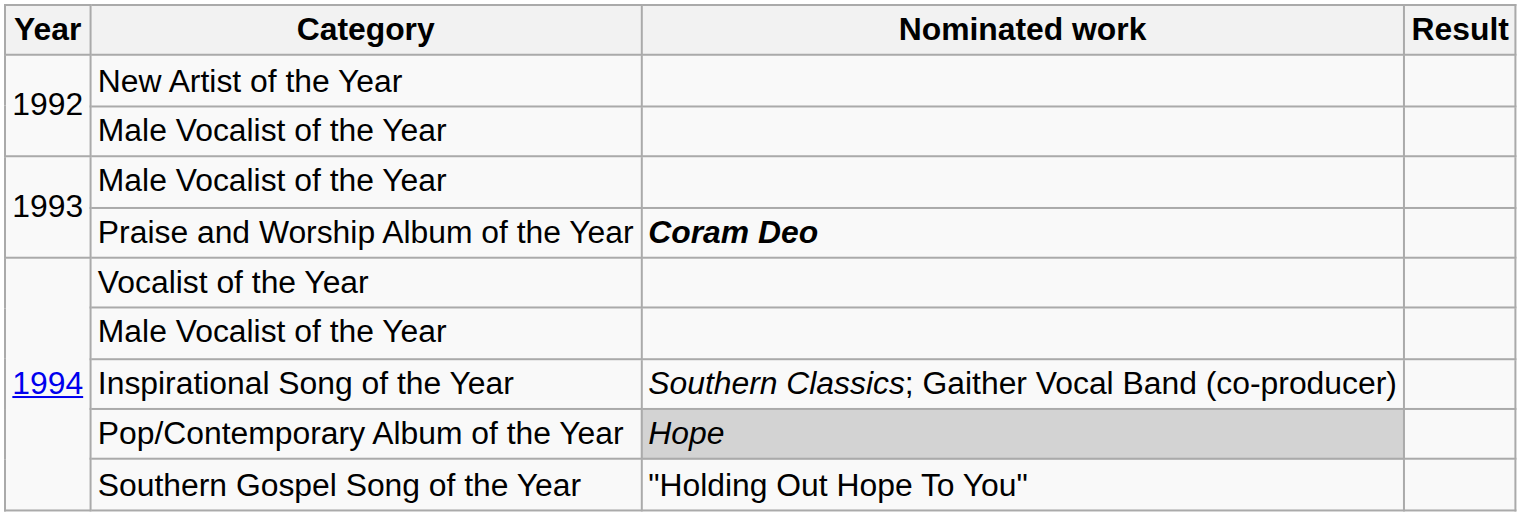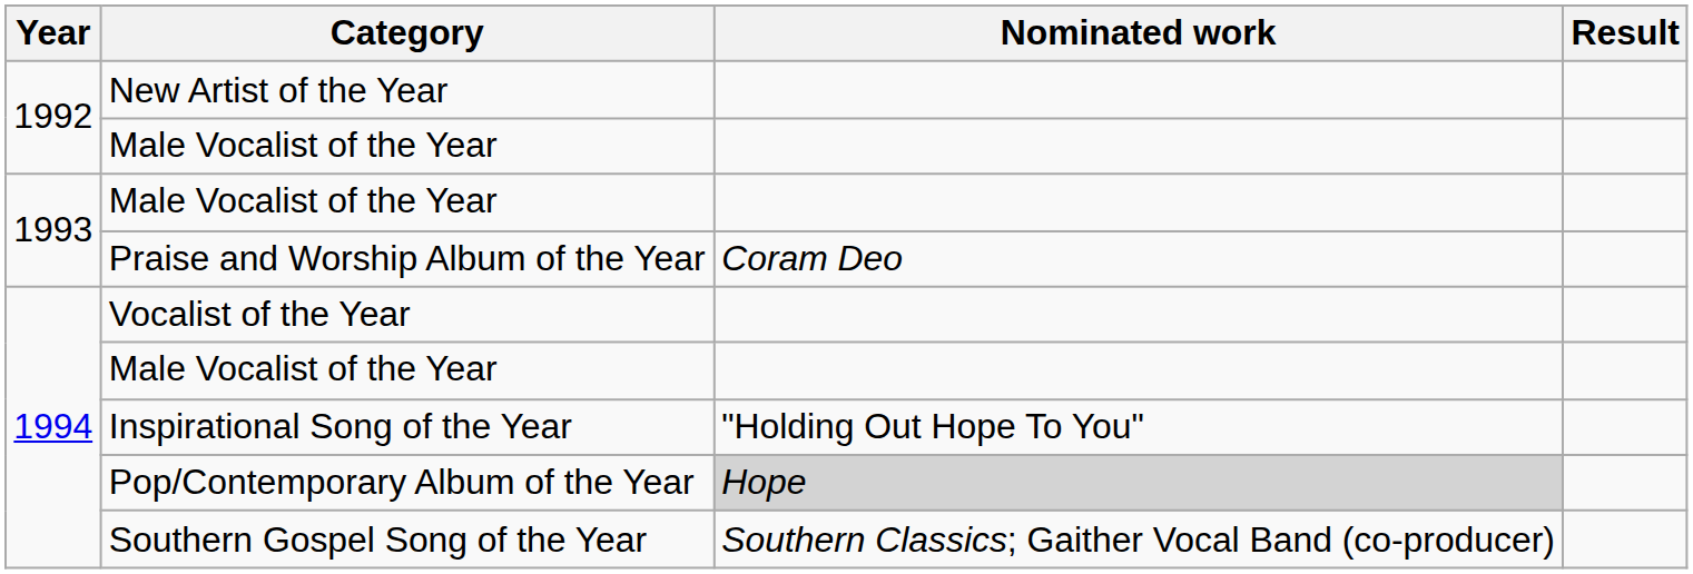 <table class="wikitable">
 <tr>
 <th>Year</th>
 <th>Category</th>
 <th>Nominated work</th>
 <th>Result</th>
 </tr>
 <tr>
 <td rowspan="2">1992</td>
 <td>New Artist of the Year</td>
 <td></td>
 <td></td>
 </tr>
 <tr>
 <td>Male Vocalist of the Year</td>
 <td></td>
 <td></td>
 </tr>
 <tr>
 <td rowspan="2">1993</td>
 <td>Male Vocalist of the Year</td>
 <td></td>
 <td></td>
 </tr>
 <tr>
 <td>Praise and Worship Album of the Year</td>
-<td><strong><em>Coram Deo</em> </strong></td>
+<td><em>Coram Deo</em> </td>
 <td></td>
 </tr>
 <tr>
 <td rowspan="5"><a href='#'>1994</a></td>
 <td>Vocalist of the Year</td>
 <td></td>
 <td></td>
 </tr>
 <tr>
 <td>Male Vocalist of the Year</td>
 <td></td>
 <td></td>
 </tr>
 <tr>
 <td>Inspirational Song of the Year</td>
-<td><em>Southern Classics</em>; Gaither Vocal Band (co-producer)</td>
+<td>"Holding Out Hope To You"</td>
 <td></td>
 </tr>
 <tr>
 <td>Pop/Contemporary Album of the Year</td>
 <td style="background: lightgrey;"><em>Hope</em></td>
 <td></td>
 </tr>
 <tr>
 <td>Southern Gospel Song of the Year</td>
-<td>"Holding Out Hope To You"</td>
+<td><em>Southern Classics</em>; Gaither Vocal Band (co-producer)</td>
 <td></td>
 </tr>
 </table>
